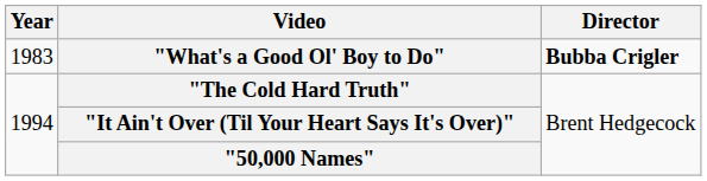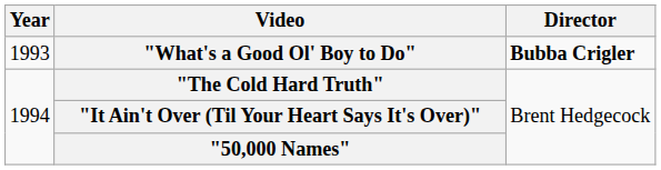 <table class="wikitable plainrowheaders">
 <tr>
 <th>Year</th>
 <th style="width:22em;">Video</th>
 <th>Director</th>
 </tr>
 <tr>
-<td>1983</td>
+<td>1993</td>
 <th scope="row">"What's a Good Ol' Boy to Do"</th>
 <td><strong>Bubba Crigler</strong></td>
 </tr>
 <tr>
 <td rowspan="3">1994</td>
 <th scope="row">"The Cold Hard Truth"</th>
 <td rowspan="3">Brent Hedgecock</td>
 </tr>
 <tr>
 <th scope="row">"It Ain't Over (Til Your Heart Says It's Over)"</th>
 </tr>
 <tr>
 <th scope="row">"50,000 Names"</th>
 </tr>
 </table>
